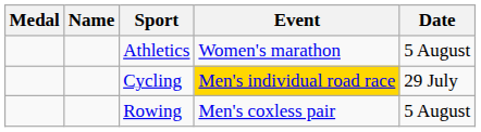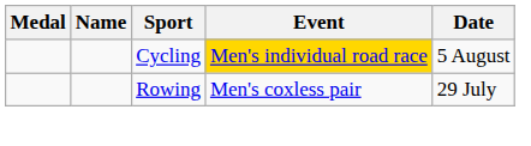 <table class="wikitable sortable" style="font-size:90%">
 <tr>
 <th>Medal</th>
 <th>Name</th>
 <th>Sport</th>
 <th>Event</th>
 <th>Date</th>
 </tr>
 <tr>
 <td></td>
 <td></td>
-<td><a href='#'>Athletics</a></td>
-<td><a href='#'>Women's marathon</a></td>
-<td>5 August</td>
-</tr>
-<tr>
-<td></td>
-<td></td>
 <td><a href='#'>Cycling</a></td>
 <td style="background: gold;"><a href='#'>Men's individual road race</a></td>
-<td>29 July</td>
+<td>5 August</td>
 </tr>
 <tr>
 <td></td>
 <td><br></td>
 <td><a href='#'>Rowing</a></td>
 <td><a href='#'>Men's coxless pair</a></td>
-<td>5 August</td>
+<td>29 July</td>
 </tr>
 </table>
